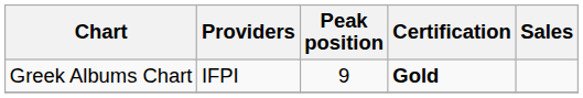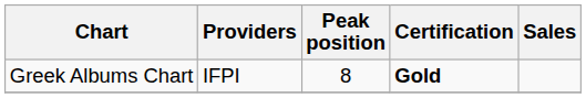 <table class="wikitable">
 <tr>
 <th align="left">Chart</th>
 <th align="left">Providers</th>
 <th align="left">Peak<br>position</th>
 <th align="left">Certification</th>
 <th align="left">Sales</th>
 </tr>
 <tr>
 <td align="left">Greek Albums Chart</td>
 <td align="left">IFPI</td>
-<td align="center">9</td>
+<td align="center">8</td>
 <td align="left"><strong>Gold</strong></td>
 <td align="center"></td>
 </tr>
 <tr>
 </tr>
 </table>
